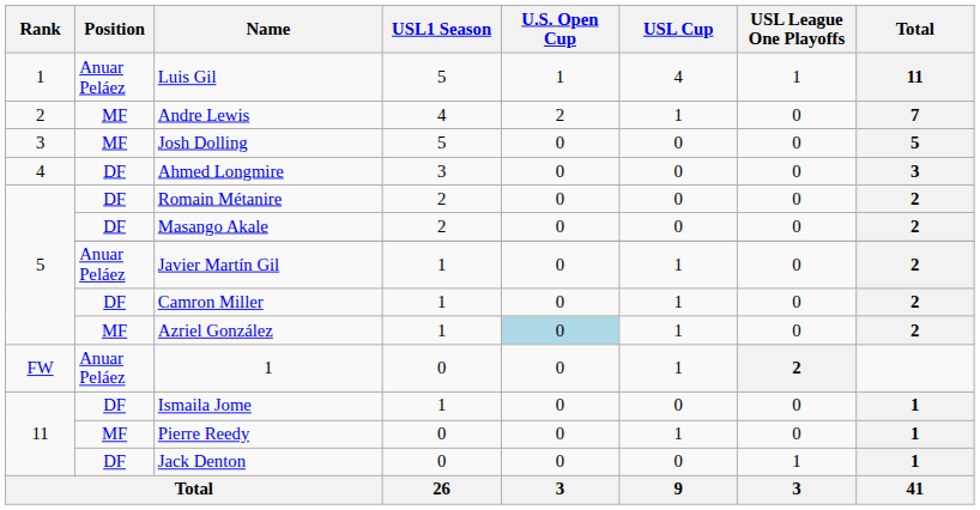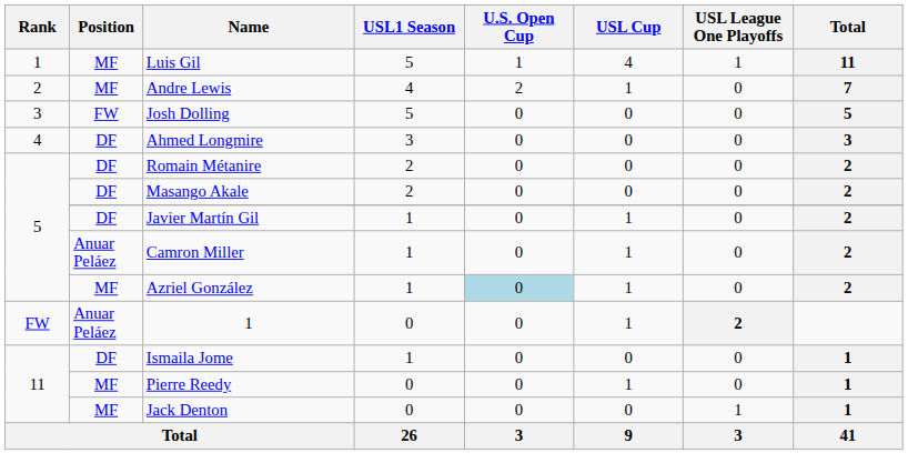 <table class="wikitable" style="text-align:center;">
 <tr>
 <th style="width:56px;">Rank</th>
 <th style="width:64px;">Position</th>
 <th style="width:200px;">Name</th>
 <th style="width:100px;"><a href='#'>USL1 Season</a></th>
 <th style="width:100px;"><a href='#'>U.S. Open Cup</a></th>
 <th style="width:100px;"><a href='#'>USL Cup</a></th>
 <th style="width:100px;">USL League One Playoffs</th>
 <th style="width:100px;">Total</th>
 </tr>
 <tr>
 <td>1</td>
-<td align="left"> <a href='#'>Anuar Peláez</a></td>
+<td><a href='#'>MF</a></td>
 <td align="left"> <a href='#'>Luis Gil</a></td>
 <td>5</td>
 <td>1</td>
 <td>4</td>
 <td>1</td>
 <th>11</th>
 </tr>
 <tr>
 <td>2</td>
 <td><a href='#'>MF</a></td>
 <td align="left"> <a href='#'>Andre Lewis</a></td>
 <td>4</td>
 <td>2</td>
 <td>1</td>
 <td>0</td>
 <th>7</th>
 </tr>
 <tr>
 <td>3</td>
-<td><a href='#'>MF</a></td>
+<td><a href='#'>FW</a></td>
 <td align="left"> <a href='#'>Josh Dolling</a></td>
 <td>5</td>
 <td>0</td>
 <td>0</td>
 <td>0</td>
 <th>5</th>
 </tr>
 <tr>
 <td>4</td>
 <td><a href='#'>DF</a></td>
 <td align="left"> <a href='#'>Ahmed Longmire</a></td>
 <td>3</td>
 <td>0</td>
 <td>0</td>
 <td>0</td>
 <th>3</th>
 </tr>
 <tr>
 <td rowspan="6">5</td>
 <td><a href='#'>DF</a></td>
 <td align="left"> <a href='#'>Romain Métanire</a></td>
 <td>2</td>
 <td>0</td>
 <td>0</td>
 <td>0</td>
 <th>2</th>
 </tr>
 <tr>
 <td><a href='#'>DF</a></td>
 <td align="left"> <a href='#'>Masango Akale</a></td>
 <td>2</td>
 <td>0</td>
 <td>0</td>
 <td>0</td>
 <th>2</th>
 </tr>
 <tr>
 </tr>
 <tr>
-<td align="left"> <a href='#'>Anuar Peláez</a></td>
+<td><a href='#'>DF</a></td>
 <td align="left"> <a href='#'>Javier Martín Gil</a></td>
 <td>1</td>
 <td>0</td>
 <td>1</td>
 <td>0</td>
 <th>2</th>
 </tr>
 <tr>
-<td><a href='#'>DF</a></td>
+<td align="left"> <a href='#'>Anuar Peláez</a></td>
 <td align="left"> <a href='#'>Camron Miller</a></td>
 <td>1</td>
 <td>0</td>
 <td>1</td>
 <td>0</td>
 <th>2</th>
 </tr>
 <tr>
 <td><a href='#'>MF</a></td>
 <td align="left"> <a href='#'>Azriel González</a></td>
 <td>1</td>
 <td style="background: lightblue;">0</td>
 <td>1</td>
 <td>0</td>
 <th>2</th>
 </tr>
 <tr>
 <td><a href='#'>FW</a></td>
 <td align="left"> <a href='#'>Anuar Peláez</a></td>
 <td>1</td>
 <td>0</td>
 <td>0</td>
 <td>1</td>
 <th>2</th>
 </tr>
 <tr>
 <td rowspan ="3">11</td>
 <td><a href='#'>DF</a></td>
 <td align="left"> <a href='#'>Ismaila Jome</a></td>
 <td>1</td>
 <td>0</td>
 <td>0</td>
 <td>0</td>
 <th>1</th>
 </tr>
 <tr>
 <td><a href='#'>MF</a></td>
 <td align="left"> <a href='#'>Pierre Reedy</a></td>
 <td>0</td>
 <td>0</td>
 <td>1</td>
 <td>0</td>
 <th>1</th>
 </tr>
 <tr>
-<td><a href='#'>DF</a></td>
+<td><a href='#'>MF</a></td>
 <td align="left"> <a href='#'>Jack Denton</a></td>
 <td>0</td>
 <td>0</td>
 <td>0</td>
 <td>1</td>
 <th>1</th>
 </tr>
 <tr>
 <th colspan="3">Total</th>
 <th>26</th>
 <th>3</th>
 <th>9</th>
 <th>3</th>
 <th>41</th>
 </tr>
 </table>
